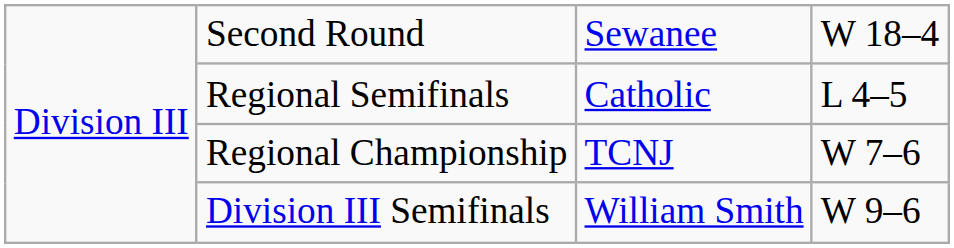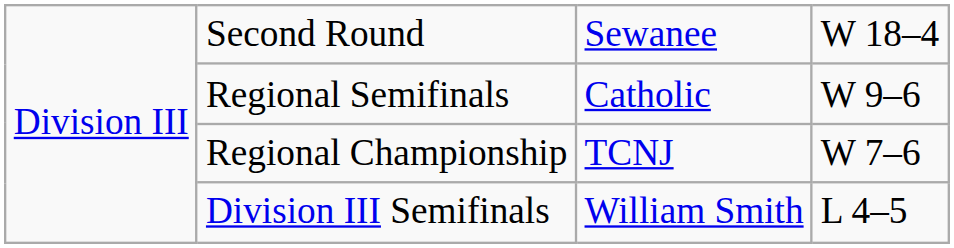 <table class="wikitable">
 <tr>
 <td rowspan="5"><a href='#'>Division III</a></td>
 <td>Second Round</td>
 <td><a href='#'>Sewanee</a></td>
 <td>W 18–4</td>
 </tr>
 <tr>
 <td>Regional Semifinals</td>
 <td><a href='#'>Catholic</a></td>
-<td>L 4–5 </td>
+<td>W 9–6</td>
 </tr>
 <tr>
 <td>Regional Championship</td>
 <td><a href='#'>TCNJ</a></td>
 <td>W 7–6 </td>
 </tr>
 <tr>
 <td><a href='#'>Division III</a> Semifinals</td>
 <td><a href='#'>William Smith</a></td>
-<td>W 9–6</td>
+<td>L 4–5 </td>
 </tr>
 </table>
